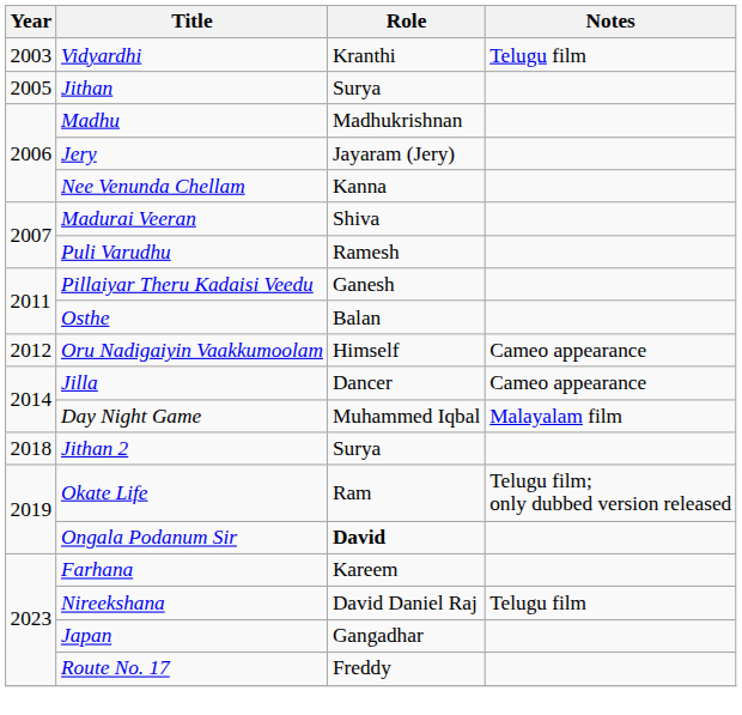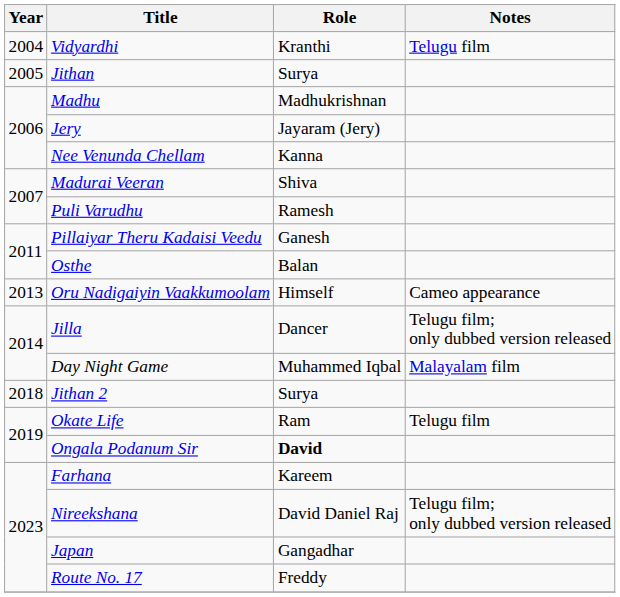 <table class="wikitable sortable">
 <tr>
 <th>Year</th>
 <th>Title</th>
 <th>Role</th>
 <th class="unsortable">Notes</th>
 </tr>
 <tr>
-<td>2003</td>
+<td>2004</td>
 <td><em><a href='#'>Vidyardhi</a></em></td>
 <td>Kranthi</td>
 <td><a href='#'>Telugu</a> film</td>
 </tr>
 <tr>
 <td>2005</td>
 <td><em><a href='#'>Jithan</a></em></td>
 <td>Surya</td>
 <td></td>
 </tr>
 <tr>
 <td rowspan="3">2006</td>
 <td><em><a href='#'>Madhu</a></em></td>
 <td>Madhukrishnan</td>
 <td></td>
 </tr>
 <tr>
 <td><em><a href='#'>Jery</a></em></td>
 <td>Jayaram (Jery)</td>
 <td></td>
 </tr>
 <tr>
 <td><em><a href='#'>Nee Venunda Chellam</a></em></td>
 <td>Kanna</td>
 <td></td>
 </tr>
 <tr>
 <td rowspan="2">2007</td>
 <td><em><a href='#'>Madurai Veeran</a></em></td>
 <td>Shiva</td>
 <td></td>
 </tr>
 <tr>
 <td><em><a href='#'>Puli Varudhu</a></em></td>
 <td>Ramesh</td>
 <td></td>
 </tr>
 <tr>
 <td rowspan="2">2011</td>
 <td><em><a href='#'>Pillaiyar Theru Kadaisi Veedu</a></em></td>
 <td>Ganesh</td>
 <td></td>
 </tr>
 <tr>
 <td><em><a href='#'>Osthe</a></em></td>
 <td>Balan</td>
 <td></td>
 </tr>
 <tr>
-<td>2012</td>
+<td>2013</td>
 <td><em><a href='#'>Oru Nadigaiyin Vaakkumoolam</a></em></td>
 <td>Himself</td>
 <td>Cameo appearance</td>
 </tr>
 <tr>
 <td rowspan="2">2014</td>
 <td><em><a href='#'>Jilla</a></em></td>
 <td>Dancer</td>
-<td>Cameo appearance</td>
+<td>Telugu film;<br>only dubbed version released</td>
 </tr>
 <tr>
 <td><em>Day Night Game</em></td>
 <td>Muhammed Iqbal</td>
 <td><a href='#'>Malayalam</a> film</td>
 </tr>
 <tr>
 <td>2018</td>
 <td><em><a href='#'>Jithan 2</a></em></td>
 <td>Surya</td>
 <td></td>
 </tr>
 <tr>
 <td rowspan="2">2019</td>
 <td><em><a href='#'>Okate Life</a></em></td>
 <td>Ram</td>
-<td>Telugu film;<br>only dubbed version released</td>
+<td>Telugu film</td>
 </tr>
 <tr>
 <td><em><a href='#'>Ongala Podanum Sir</a></em></td>
 <td><strong>David</strong></td>
 <td></td>
 </tr>
 <tr>
 <td rowspan=4>2023</td>
 <td><em><a href='#'>Farhana</a></em></td>
 <td>Kareem</td>
 <td></td>
 </tr>
 <tr>
 <td><em><a href='#'>Nireekshana</a></em></td>
 <td>David Daniel Raj</td>
-<td>Telugu film</td>
+<td>Telugu film;<br>only dubbed version released</td>
 </tr>
 <tr>
 <td><em><a href='#'>Japan</a></em></td>
 <td>Gangadhar</td>
 <td></td>
 </tr>
 <tr>
 <td><em><a href='#'>Route No. 17</a></em></td>
 <td>Freddy</td>
 <td></td>
 </tr>
 <tr>
 </tr>
 </table>
